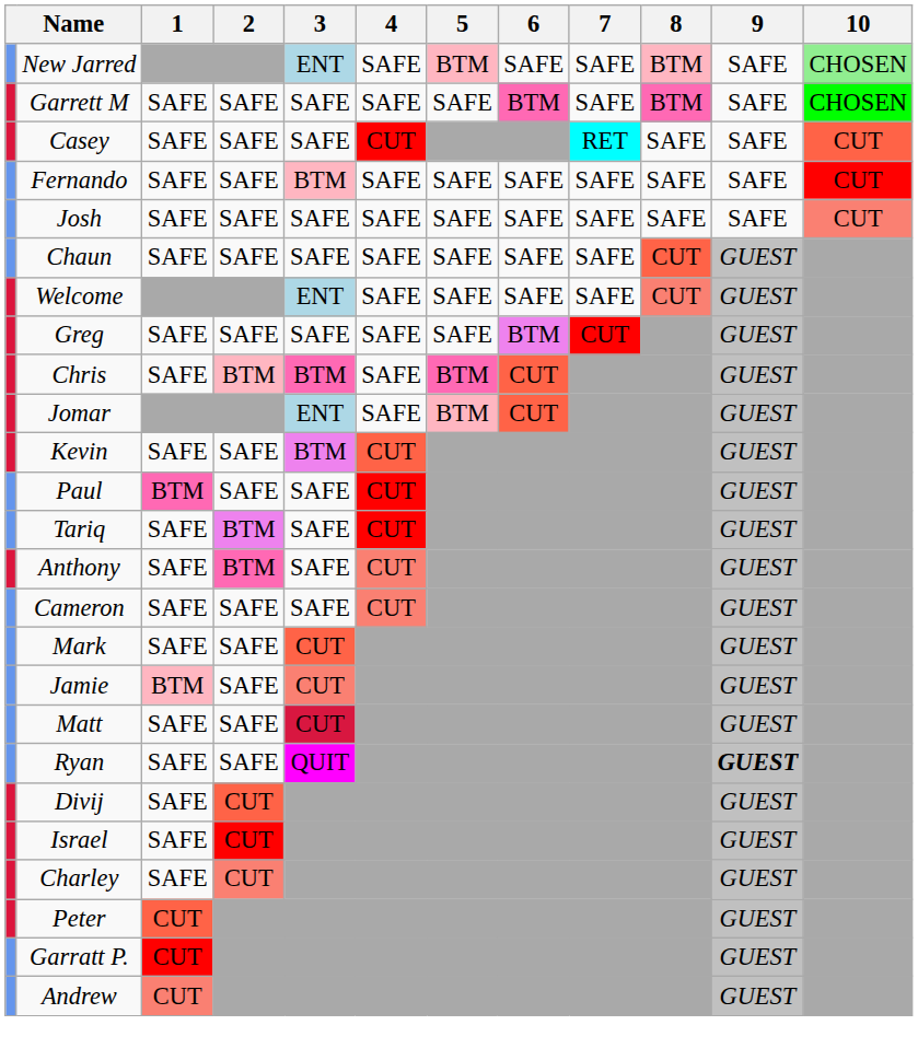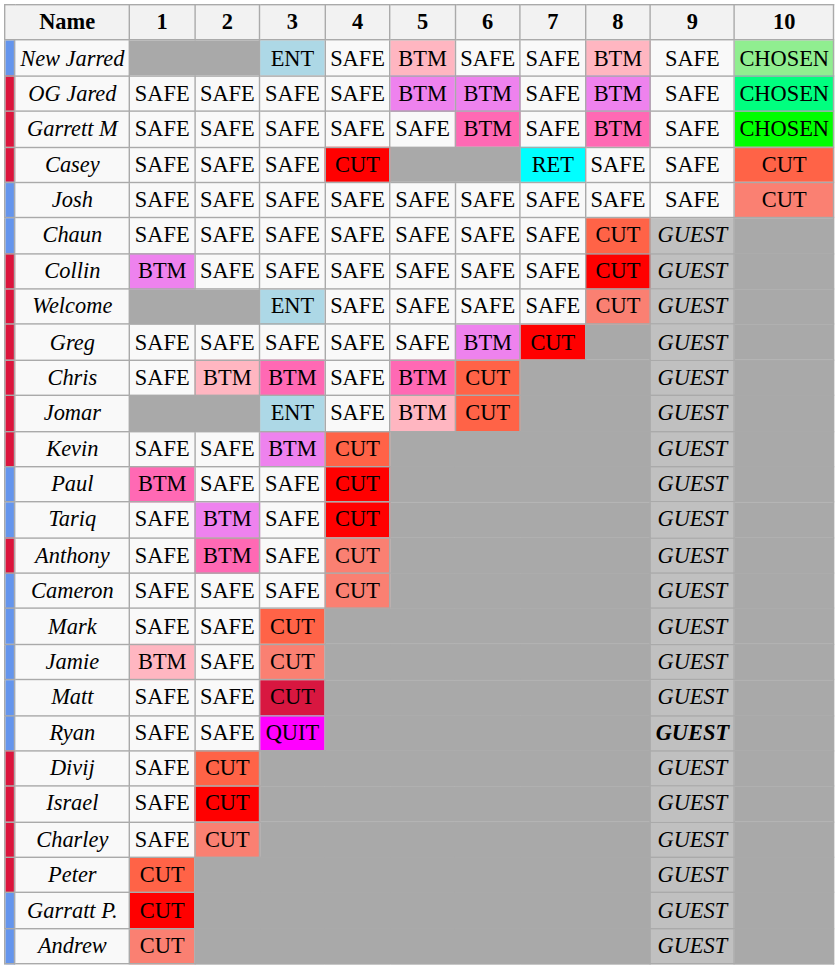 <table class="wikitable sortable" style="text-align:center">
 <tr>
 <th colspan=2>Name</th>
 <th>1</th>
 <th>2</th>
 <th>3</th>
 <th>4</th>
 <th>5</th>
 <th>6</th>
 <th>7</th>
 <th>8</th>
 <th>9</th>
 <th>10</th>
 </tr>
 <tr>
 <td style="background:cornflowerblue"></td>
 <td><em>New Jarred</em></td>
 <td colspan="2" style="background:darkgray"></td>
 <td style="background:lightblue">ENT</td>
 <td>SAFE</td>
 <td style="background:lightpink">BTM</td>
 <td>SAFE</td>
 <td>SAFE</td>
 <td style="background:lightpink">BTM</td>
 <td>SAFE</td>
 <td style="background:lightgreen">CHOSEN</td>
+</tr>
+<tr>
+<td style="background:crimson"></td>
+<td><em>OG Jared</em></td>
+<td>SAFE</td>
+<td>SAFE</td>
+<td>SAFE</td>
+<td>SAFE</td>
+<td style="background:violet">BTM</td>
+<td style="background:violet">BTM</td>
+<td>SAFE</td>
+<td style="background:violet">BTM</td>
+<td>SAFE</td>
+<td style="background:springgreen">CHOSEN</td>
 </tr>
 <tr>
 <td style="background:crimson"></td>
 <td><em>Garrett M</em></td>
 <td>SAFE</td>
 <td>SAFE</td>
 <td>SAFE</td>
 <td>SAFE</td>
 <td>SAFE</td>
 <td style="background:hotpink">BTM</td>
 <td>SAFE</td>
 <td style="background:hotpink">BTM</td>
 <td>SAFE</td>
 <td style="background:lime">CHOSEN</td>
 </tr>
 <tr>
 <td style="background:crimson"></td>
 <td><em>Casey</em></td>
 <td>SAFE</td>
 <td>SAFE</td>
 <td>SAFE</td>
 <td style="background:red">CUT</td>
 <td colspan="2" style="background:darkgray"></td>
 <td style="background:cyan">RET</td>
 <td>SAFE</td>
 <td>SAFE</td>
 <td style="background:tomato">CUT</td>
 </tr>
 <tr>
 <td style="background:cornflowerblue"></td>
-<td><em>Fernando</em></td>
-<td>SAFE</td>
-<td>SAFE</td>
-<td style="background:lightpink">BTM</td>
-<td>SAFE</td>
-<td>SAFE</td>
-<td>SAFE</td>
-<td>SAFE</td>
-<td>SAFE</td>
-<td>SAFE</td>
-<td style="background:red">CUT</td>
-</tr>
-<tr>
-<td style="background:cornflowerblue"></td>
 <td><em>Josh</em></td>
 <td>SAFE</td>
 <td>SAFE</td>
 <td>SAFE</td>
 <td>SAFE</td>
 <td>SAFE</td>
 <td>SAFE</td>
 <td>SAFE</td>
 <td>SAFE</td>
 <td>SAFE</td>
 <td style="background:salmon">CUT</td>
 </tr>
 <tr>
 <td style="background:cornflowerblue"></td>
 <td><em>Chaun</em></td>
 <td>SAFE</td>
 <td>SAFE</td>
 <td>SAFE</td>
 <td>SAFE</td>
 <td>SAFE</td>
 <td>SAFE</td>
 <td>SAFE</td>
 <td style="background:tomato">CUT</td>
+<td style="background:silver"><em>GUEST</em></td>
+<td style="background:darkgray"></td>
+</tr>
+<tr>
+<td style="background:crimson"></td>
+<td><em>Collin</em></td>
+<td style="background:violet">BTM</td>
+<td>SAFE</td>
+<td>SAFE</td>
+<td>SAFE</td>
+<td>SAFE</td>
+<td>SAFE</td>
+<td>SAFE</td>
+<td style="background:red">CUT</td>
 <td style="background:silver"><em>GUEST</em></td>
 <td style="background:darkgray"></td>
 </tr>
 <tr>
 <td style="background:crimson"></td>
 <td><em>Welcome</em></td>
 <td colspan="2" style="background:darkgray"></td>
 <td style="background:lightblue">ENT</td>
 <td>SAFE</td>
 <td>SAFE</td>
 <td>SAFE</td>
 <td>SAFE</td>
 <td style="background:salmon">CUT</td>
 <td style="background:silver"><em>GUEST</em></td>
 <td style="background:darkgray"></td>
 </tr>
 <tr>
 <td style="background:crimson"></td>
 <td><em>Greg</em></td>
 <td>SAFE</td>
 <td>SAFE</td>
 <td>SAFE</td>
 <td>SAFE</td>
 <td>SAFE</td>
 <td style="background:violet">BTM</td>
 <td style="background:red">CUT</td>
 <td colspan="1" style="background:darkgray"></td>
 <td style="background:silver"><em>GUEST</em></td>
 <td style="background:darkgray"></td>
 </tr>
 <tr>
 <td style="background:crimson"></td>
 <td><em>Chris</em></td>
 <td>SAFE</td>
 <td style="background:lightpink">BTM</td>
 <td style="background:hotpink">BTM</td>
 <td>SAFE</td>
 <td style="background:hotpink">BTM</td>
 <td style="background:tomato">CUT</td>
 <td colspan="2" style="background:darkgray"></td>
 <td style="background:silver"><em>GUEST</em></td>
 <td style="background:darkgray"></td>
 </tr>
 <tr>
 <td style="background:crimson"></td>
 <td><em>Jomar</em></td>
 <td colspan="2" style="background:darkgray"></td>
 <td style="background:lightblue">ENT</td>
 <td>SAFE</td>
 <td style="background:lightpink">BTM</td>
 <td style="background:tomato">CUT</td>
 <td colspan="2" style="background:darkgray"></td>
 <td style="background:silver"><em>GUEST</em></td>
 <td style="background:darkgray"></td>
 </tr>
 <tr>
 <td style="background:crimson"></td>
 <td><em>Kevin</em></td>
 <td>SAFE</td>
 <td>SAFE</td>
 <td style="background:violet">BTM</td>
 <td style="background:tomato">CUT</td>
 <td colspan="4" style="background:darkgray"></td>
 <td style="background:silver"><em>GUEST</em></td>
 <td style="background:darkgray"></td>
 </tr>
 <tr>
 <td style="background:cornflowerblue"></td>
 <td><em>Paul</em></td>
 <td style="background:hotpink">BTM</td>
 <td>SAFE</td>
 <td>SAFE</td>
 <td style="background:red">CUT</td>
 <td colspan="4" style="background:darkgray"></td>
 <td style="background:silver"><em>GUEST</em></td>
 <td style="background:darkgray"></td>
 </tr>
 <tr>
 <td style="background:cornflowerblue"></td>
 <td><em>Tariq</em></td>
 <td>SAFE</td>
 <td style="background:violet">BTM</td>
 <td>SAFE</td>
 <td style="background:red">CUT</td>
 <td colspan="4" style="background:darkgray"></td>
 <td style="background:silver"><em>GUEST</em></td>
 <td style="background:darkgray"></td>
 </tr>
 <tr>
 <td style="background:crimson"></td>
 <td><em>Anthony</em></td>
 <td>SAFE</td>
 <td style="background:hotpink">BTM</td>
 <td>SAFE</td>
 <td style="background:salmon">CUT</td>
 <td colspan="4" style="background:darkgray"></td>
 <td style="background:silver"><em>GUEST</em></td>
 <td style="background:darkgray"></td>
 </tr>
 <tr>
 <td style="background:cornflowerblue"></td>
 <td><em>Cameron</em></td>
 <td>SAFE</td>
 <td>SAFE</td>
 <td>SAFE</td>
 <td style="background:salmon">CUT</td>
 <td colspan="4" style="background:darkgray"></td>
 <td style="background:silver"><em>GUEST</em></td>
 <td style="background:darkgray"></td>
 </tr>
 <tr>
 <td style="background:cornflowerblue"></td>
 <td><em>Mark</em></td>
 <td>SAFE</td>
 <td>SAFE</td>
 <td style="background:tomato">CUT</td>
 <td colspan="5" style="background:darkgray"></td>
 <td style="background:silver"><em>GUEST</em></td>
 <td style="background:darkgray"></td>
 </tr>
 <tr>
 <td style="background:cornflowerblue"></td>
 <td><em>Jamie</em></td>
 <td style="background:lightpink">BTM</td>
 <td>SAFE</td>
 <td style="background: salmon">CUT</td>
 <td colspan="5" style="background:darkgray"></td>
 <td style="background:silver"><em>GUEST</em></td>
 <td style="background:darkgray"></td>
 </tr>
 <tr>
 <td style="background:cornflowerblue"></td>
 <td><em>Matt</em></td>
 <td>SAFE</td>
 <td>SAFE</td>
 <td style="background:#D81740">CUT</td>
 <td colspan="5" style="background:darkgray"></td>
 <td style="background:silver"><em>GUEST</em></td>
 <td style="background:darkgray"></td>
 </tr>
 <tr>
 <td style="background:cornflowerblue"></td>
 <td><em>Ryan</em></td>
 <td>SAFE</td>
 <td>SAFE</td>
 <td style="background:magenta">QUIT</td>
 <td colspan="5" style="background:darkgray"></td>
 <td style="background:silver"><strong><em>GUEST</em></strong></td>
 <td style="background:darkgray"></td>
 </tr>
 <tr>
 <td style="background:crimson"></td>
 <td><em>Divij</em></td>
 <td>SAFE</td>
 <td style="background:tomato">CUT</td>
 <td colspan="6" style="background:darkgray"></td>
 <td style="background:silver"><em>GUEST</em></td>
 <td style="background:darkgray"></td>
 </tr>
 <tr>
 <td style="background:crimson"></td>
 <td><em>Israel</em></td>
 <td>SAFE</td>
 <td style="background:red">CUT</td>
 <td colspan="6" style="background:darkgray"></td>
 <td style="background:silver"><em>GUEST</em></td>
 <td style="background:darkgray"></td>
 </tr>
 <tr>
 <td style="background:crimson"></td>
 <td><em>Charley</em></td>
 <td>SAFE</td>
 <td style="background:salmon">CUT</td>
 <td colspan="6" style="background:darkgray"></td>
 <td style="background:silver"><em>GUEST</em></td>
 <td style="background:darkgray"></td>
 </tr>
 <tr>
 <td style="background:crimson"></td>
 <td><em>Peter</em></td>
 <td style="background:tomato">CUT</td>
 <td colspan="7" style="background:darkgray"></td>
 <td style="background:silver"><em>GUEST</em></td>
 <td style="background:darkgray"></td>
 </tr>
 <tr>
 <td style="background:cornflowerblue"></td>
 <td><em>Garratt P.</em></td>
 <td style="background:red">CUT</td>
 <td colspan="7" style="background:darkgray"></td>
 <td style="background:silver"><em>GUEST</em></td>
 <td style="background:darkgray"></td>
 </tr>
 <tr>
 <td style="background:cornflowerblue"></td>
 <td><em>Andrew</em></td>
 <td style="background:salmon">CUT</td>
 <td colspan="7" style="background:darkgray"></td>
 <td style="background:silver"><em>GUEST</em></td>
 <td style="background:darkgray"></td>
 </tr>
 </table>
